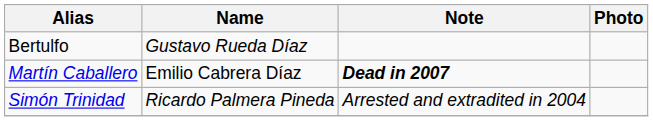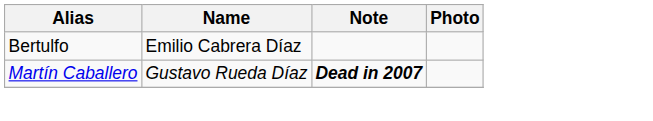 <table class="wikitable">
 <tr>
 <th>Alias</th>
 <th>Name</th>
 <th>Note</th>
 <th>Photo</th>
 </tr>
 <tr>
 <td>Bertulfo</td>
-<td><em>Gustavo Rueda Díaz</em></td>
+<td>Emilio Cabrera Díaz</td>
 <td></td>
 <td></td>
 </tr>
 <tr>
 <td><em><a href='#'>Martín Caballero</a></em></td>
-<td>Emilio Cabrera Díaz</td>
+<td><em>Gustavo Rueda Díaz</em></td>
 <td><strong><em>Dead in 2007</em></strong></td>
-<td></td>
-</tr>
-<tr>
-<td><em><a href='#'>Simón Trinidad</a></em></td>
-<td><em>Ricardo Palmera Pineda</em></td>
-<td><em>Arrested and extradited in 2004</em></td>
 <td></td>
 </tr>
 <tr>
 </tr>
 </table>
